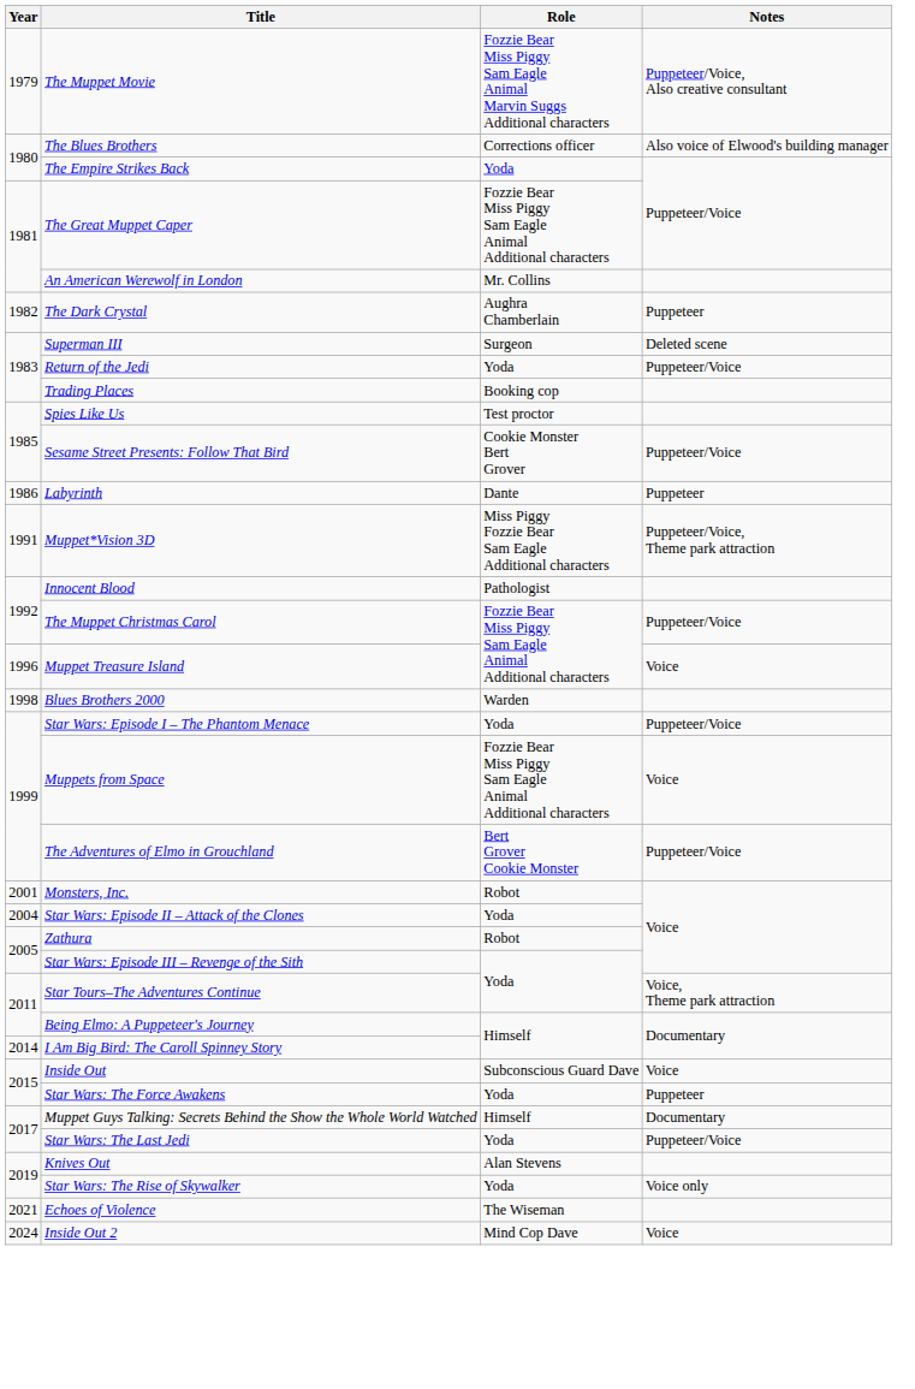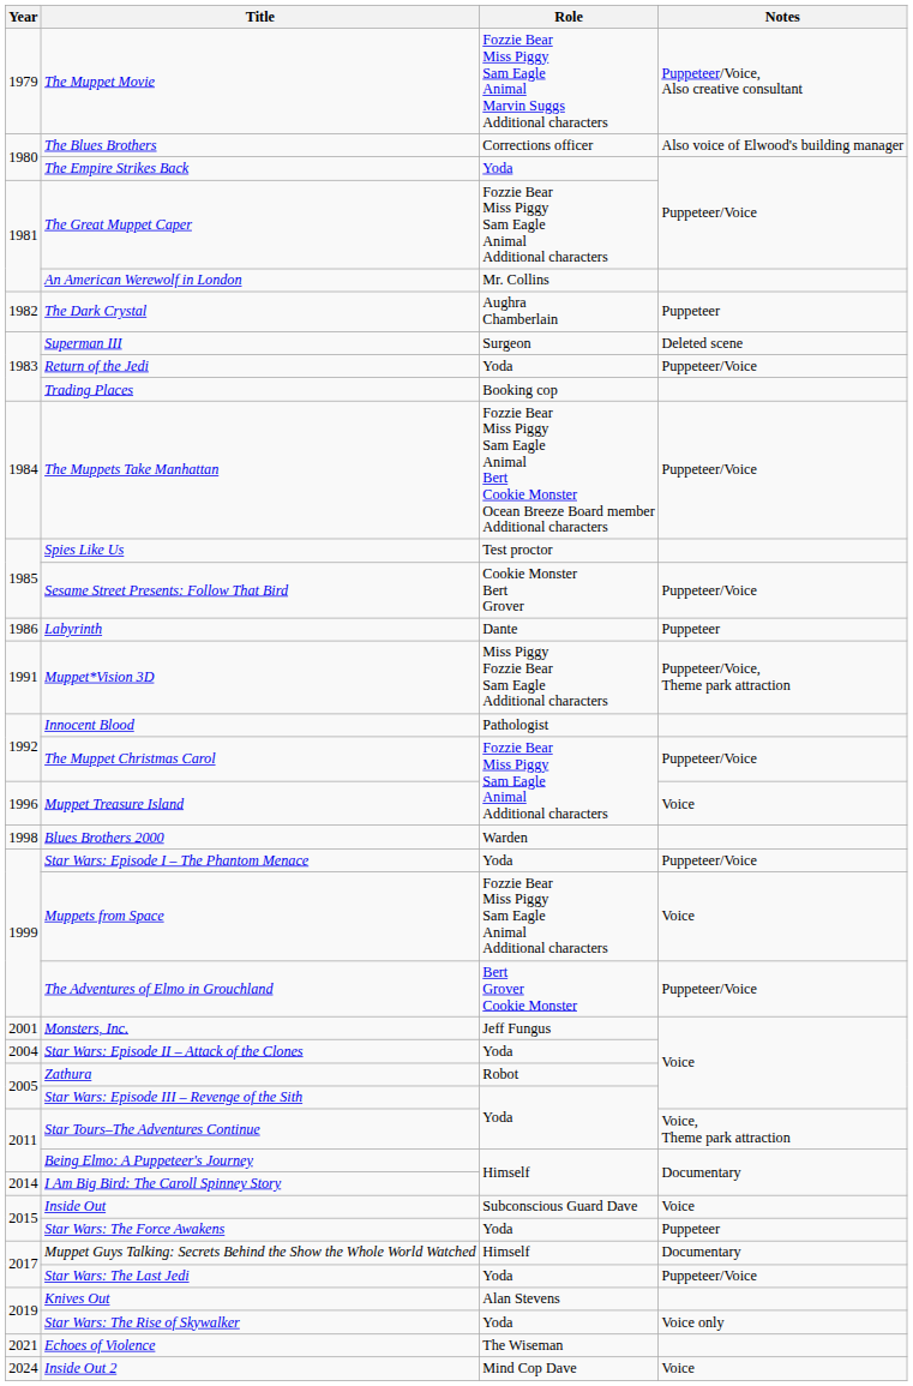 <table class="wikitable sortable">
 <tr>
 <th>Year</th>
 <th>Title</th>
 <th>Role</th>
 <th>Notes</th>
 </tr>
 <tr>
 <td>1979</td>
 <td><em><a href='#'>The Muppet Movie</a></em></td>
 <td><a href='#'>Fozzie Bear</a><br><a href='#'>Miss Piggy</a><br><a href='#'>Sam Eagle</a><br><a href='#'>Animal</a><br><a href='#'>Marvin Suggs</a><br>Additional characters</td>
 <td><a href='#'>Puppeteer</a>/Voice,<br>Also creative consultant</td>
 </tr>
 <tr>
 <td rowspan="2">1980</td>
 <td><em><a href='#'>The Blues Brothers</a></em></td>
 <td>Corrections officer</td>
 <td>Also voice of Elwood's building manager</td>
 </tr>
 <tr>
 <td><em><a href='#'>The Empire Strikes Back</a></em></td>
 <td><a href='#'>Yoda</a></td>
 <td rowspan=2>Puppeteer/Voice</td>
 </tr>
 <tr>
 <td rowspan="2">1981</td>
 <td><em><a href='#'>The Great Muppet Caper</a></em></td>
 <td>Fozzie Bear<br>Miss Piggy<br>Sam Eagle<br>Animal<br>Additional characters</td>
 </tr>
 <tr>
 <td><em><a href='#'>An American Werewolf in London</a></em></td>
 <td>Mr. Collins</td>
 <td></td>
 </tr>
 <tr>
 <td>1982</td>
 <td><em><a href='#'>The Dark Crystal</a></em></td>
 <td>Aughra<br>Chamberlain</td>
 <td>Puppeteer</td>
 </tr>
 <tr>
 <td rowspan="3">1983</td>
 <td><em><a href='#'>Superman III</a></em></td>
 <td>Surgeon</td>
 <td>Deleted scene</td>
 </tr>
 <tr>
 <td><em><a href='#'>Return of the Jedi</a></em></td>
 <td>Yoda</td>
 <td>Puppeteer/Voice</td>
 </tr>
 <tr>
 <td><em><a href='#'>Trading Places</a></em></td>
 <td>Booking cop</td>
 <td></td>
+</tr>
+<tr>
+<td>1984</td>
+<td><em><a href='#'>The Muppets Take Manhattan</a></em></td>
+<td>Fozzie Bear<br>Miss Piggy<br>Sam Eagle<br>Animal<br><a href='#'>Bert</a><br><a href='#'>Cookie Monster</a><br>Ocean Breeze Board member<br>Additional characters</td>
+<td>Puppeteer/Voice</td>
 </tr>
 <tr>
 <td rowspan="2">1985</td>
 <td><em><a href='#'>Spies Like Us</a></em></td>
 <td>Test proctor</td>
 <td></td>
 </tr>
 <tr>
 <td><em><a href='#'>Sesame Street Presents: Follow That Bird</a></em></td>
 <td>Cookie Monster<br>Bert<br>Grover</td>
 <td>Puppeteer/Voice</td>
 </tr>
 <tr>
 <td>1986</td>
 <td><em><a href='#'>Labyrinth</a></em></td>
 <td>Dante</td>
 <td>Puppeteer</td>
 </tr>
 <tr>
 <td>1991</td>
 <td><em><a href='#'>Muppet*Vision 3D</a></em></td>
 <td>Miss Piggy<br>Fozzie Bear<br>Sam Eagle<br>Additional characters</td>
 <td>Puppeteer/Voice,<br>Theme park attraction</td>
 </tr>
 <tr>
 <td rowspan="2">1992</td>
 <td><em><a href='#'>Innocent Blood</a></em></td>
 <td>Pathologist</td>
 <td></td>
 </tr>
 <tr>
 <td><em><a href='#'>The Muppet Christmas Carol</a></em></td>
 <td rowspan=2><a href='#'>Fozzie Bear</a><br><a href='#'>Miss Piggy</a><br><a href='#'>Sam Eagle</a><br><a href='#'>Animal</a><br>Additional characters</td>
 <td>Puppeteer/Voice</td>
 </tr>
 <tr>
 <td>1996</td>
 <td><em><a href='#'>Muppet Treasure Island</a></em></td>
 <td>Voice</td>
 </tr>
 <tr>
 <td>1998</td>
 <td><em><a href='#'>Blues Brothers 2000</a></em></td>
 <td>Warden</td>
 <td></td>
 </tr>
 <tr>
 <td rowspan="3">1999</td>
 <td><em><a href='#'>Star Wars: Episode I – The Phantom Menace</a></em></td>
 <td>Yoda</td>
 <td>Puppeteer/Voice</td>
 </tr>
 <tr>
 <td><em><a href='#'>Muppets from Space</a></em></td>
 <td>Fozzie Bear<br>Miss Piggy<br>Sam Eagle<br>Animal<br>Additional characters</td>
 <td>Voice</td>
 </tr>
 <tr>
 <td><em><a href='#'>The Adventures of Elmo in Grouchland</a></em></td>
 <td><a href='#'>Bert</a><br><a href='#'>Grover</a><br><a href='#'>Cookie Monster</a></td>
 <td>Puppeteer/Voice</td>
 </tr>
 <tr>
 <td>2001</td>
 <td><em><a href='#'>Monsters, Inc.</a></em></td>
-<td>Robot</td>
+<td>Jeff Fungus</td>
 <td rowspan="4">Voice</td>
 </tr>
 <tr>
 <td>2004</td>
 <td><em><a href='#'>Star Wars: Episode II – Attack of the Clones</a></em></td>
 <td>Yoda</td>
 </tr>
 <tr>
 <td rowspan="2">2005</td>
 <td><em><a href='#'>Zathura</a></em></td>
 <td>Robot</td>
 </tr>
 <tr>
 <td><em><a href='#'>Star Wars: Episode III – Revenge of the Sith</a></em></td>
 <td rowspan="2">Yoda</td>
 </tr>
 <tr>
 <td rowspan="2">2011</td>
 <td><em><a href='#'>Star Tours–The Adventures Continue</a></em></td>
 <td>Voice,<br>Theme park attraction</td>
 </tr>
 <tr>
 <td><em><a href='#'>Being Elmo: A Puppeteer's Journey</a></em></td>
 <td rowspan=2>Himself</td>
 <td rowspan=2>Documentary</td>
 </tr>
 <tr>
 <td>2014</td>
 <td><em><a href='#'>I Am Big Bird: The Caroll Spinney Story</a></em></td>
 </tr>
 <tr>
 <td rowspan="2">2015</td>
 <td><em><a href='#'>Inside Out</a></em></td>
 <td>Subconscious Guard Dave</td>
 <td>Voice</td>
 </tr>
 <tr>
 <td><em><a href='#'>Star Wars: The Force Awakens</a></em></td>
 <td>Yoda</td>
 <td>Puppeteer</td>
 </tr>
 <tr>
 <td rowspan="2">2017</td>
 <td><em>Muppet Guys Talking: Secrets Behind the Show the Whole World Watched</em></td>
 <td>Himself</td>
 <td>Documentary</td>
 </tr>
 <tr>
 <td><em><a href='#'>Star Wars: The Last Jedi</a></em></td>
 <td>Yoda</td>
 <td>Puppeteer/Voice</td>
 </tr>
 <tr>
 <td rowspan="2">2019</td>
 <td><em><a href='#'>Knives Out</a></em></td>
 <td>Alan Stevens</td>
 <td></td>
 </tr>
 <tr>
 <td><em><a href='#'>Star Wars: The Rise of Skywalker</a></em></td>
 <td>Yoda</td>
 <td>Voice only</td>
 </tr>
 <tr>
 <td>2021</td>
 <td><em><a href='#'>Echoes of Violence</a></em></td>
 <td>The Wiseman</td>
 <td></td>
 </tr>
 <tr>
 <td>2024</td>
 <td><em><a href='#'>Inside Out 2</a></em></td>
 <td>Mind Cop Dave</td>
 <td>Voice</td>
 </tr>
 </table>
